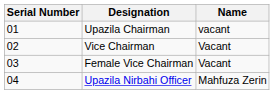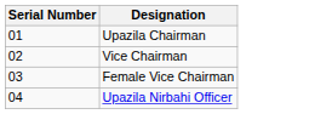 <table class="wikitable sortable">
 <tr>
 <th>Serial Number</th>
 <th>Designation</th>
-<th>Name</th>
 </tr>
 <tr>
 <td>01</td>
 <td>Upazila Chairman</td>
-<td>vacant</td>
 </tr>
 <tr>
 <td>02</td>
 <td>Vice Chairman</td>
-<td>Vacant</td>
 </tr>
 <tr>
 <td>03</td>
 <td>Female Vice Chairman</td>
-<td>Vacant</td>
 </tr>
 <tr>
 <td>04</td>
 <td><a href='#'>Upazila Nirbahi Officer</a></td>
-<td>Mahfuza Zerin</td>
 </tr>
 </table>
